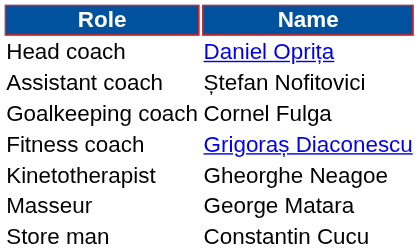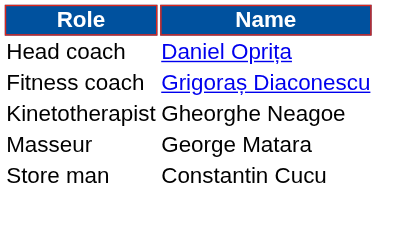 <table class="toccolours">
 <tr>
 <th style="background:#00519e;color:#FFFFFF;border:1.5px solid #db261d">Role</th>
 <th style="background:#00519e;color:#FFFFFF;border:1.5px solid #db261d">Name</th>
 </tr>
 <tr>
 <td>Head coach</td>
 <td> <a href='#'>Daniel Oprița</a></td>
-</tr>
-<tr>
-<td>Assistant coach</td>
-<td> Ștefan Nofitovici</td>
-</tr>
-<tr>
-<td>Goalkeeping coach</td>
-<td> Cornel Fulga</td>
 </tr>
 <tr>
 <td>Fitness coach</td>
 <td> <a href='#'>Grigoraș Diaconescu</a></td>
 </tr>
 <tr>
 <td>Kinetotherapist</td>
 <td> Gheorghe Neagoe</td>
 </tr>
 <tr>
 <td>Masseur</td>
 <td> George Matara</td>
 </tr>
 <tr>
 <td>Store man</td>
 <td> Constantin Cucu</td>
 </tr>
 <tr>
 </tr>
 </table>
